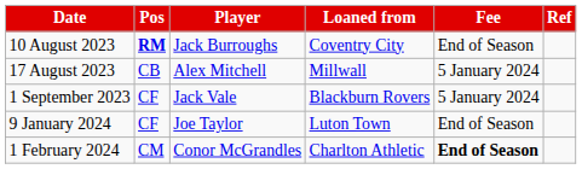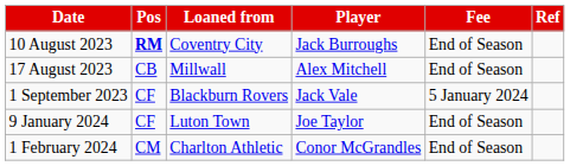 <table class="wikitable plainrowheaders sortable">
 <tr>
 <th style="background:#E00000; color:white;">Date</th>
 <th style="background:#E00000; color:white;">Pos</th>
+<th style="background:#E00000; color:white;">Loaned from</th>
 <th style="background:#E00000; color:white;">Player</th>
-<th style="background:#E00000; color:white;">Loaned from</th>
 <th style="background:#E00000; color:white;">Fee</th>
 <th style="background:#E00000; color:white;">Ref</th>
 </tr>
 <tr>
 <td>10 August 2023</td>
 <td><strong><a href='#'>RM</a></strong></td>
+<td> <a href='#'>Coventry City</a></td>
 <td> <a href='#'>Jack Burroughs</a></td>
-<td> <a href='#'>Coventry City</a></td>
 <td>End of Season</td>
 <td></td>
 </tr>
 <tr>
 <td>17 August 2023</td>
 <td><a href='#'>CB</a></td>
+<td> <a href='#'>Millwall</a></td>
 <td> <a href='#'>Alex Mitchell</a></td>
-<td> <a href='#'>Millwall</a></td>
-<td>5 January 2024</td>
+<td>End of Season</td>
 <td></td>
 </tr>
 <tr>
 <td>1 September 2023</td>
 <td><a href='#'>CF</a></td>
+<td> <a href='#'>Blackburn Rovers</a></td>
 <td> <a href='#'>Jack Vale</a></td>
-<td> <a href='#'>Blackburn Rovers</a></td>
 <td>5 January 2024</td>
 <td></td>
 </tr>
 <tr>
 <td>9 January 2024</td>
 <td><a href='#'>CF</a></td>
+<td> <a href='#'>Luton Town</a></td>
 <td> <a href='#'>Joe Taylor</a></td>
-<td> <a href='#'>Luton Town</a></td>
 <td>End of Season</td>
 <td></td>
 </tr>
 <tr>
 <td>1 February 2024</td>
 <td><a href='#'>CM</a></td>
+<td> <a href='#'>Charlton Athletic</a></td>
 <td> <a href='#'>Conor McGrandles</a></td>
-<td> <a href='#'>Charlton Athletic</a></td>
-<td><strong>End of Season</strong></td>
+<td>End of Season</td>
 <td></td>
 </tr>
 </table>
